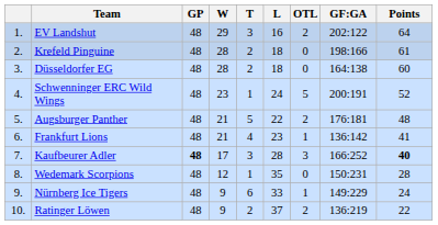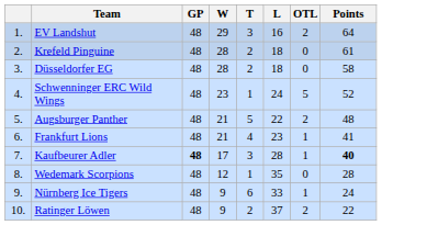 <table class="wikitable">
 <tr>
 <th width="30"></th>
 <th width="200">Team</th>
 <th width="30">GP</th>
 <th width="30">W</th>
 <th width="30">T</th>
 <th width="30">L</th>
 <th width="30">OTL</th>
-<th width="70">GF:GA</th>
 <th width="70">Points</th>
 </tr>
 <tr bgcolor=#BCD2EE align="center">
 <td>1.</td>
 <td align="left"><a href='#'>EV Landshut</a></td>
 <td>48</td>
 <td>29</td>
 <td>3</td>
 <td>16</td>
 <td>2</td>
-<td>202:122</td>
 <td>64</td>
 </tr>
 <tr bgcolor=#BCD2EE align="center">
 <td>2.</td>
 <td align="left"><a href='#'>Krefeld Pinguine</a></td>
 <td>48</td>
 <td>28</td>
 <td>2</td>
 <td>18</td>
 <td>0</td>
-<td>198:166</td>
 <td>61</td>
 </tr>
 <tr bgcolor=#CAE1FF align="center">
 <td>3.</td>
 <td align="left"><a href='#'>Düsseldorfer EG</a></td>
 <td>48</td>
 <td>28</td>
 <td>2</td>
 <td>18</td>
 <td>0</td>
-<td>164:138</td>
-<td>60</td>
+<td>58</td>
 </tr>
 <tr bgcolor=#CAE1FF align="center">
 <td>4.</td>
 <td align="left"><a href='#'>Schwenninger ERC Wild Wings</a></td>
 <td>48</td>
 <td>23</td>
 <td>1</td>
 <td>24</td>
 <td>5</td>
-<td>200:191</td>
 <td>52</td>
 </tr>
 <tr bgcolor=#CAE1FF align="center">
 <td>5.</td>
 <td align="left"><a href='#'>Augsburger Panther</a></td>
 <td>48</td>
 <td>21</td>
 <td>5</td>
 <td>22</td>
 <td>2</td>
-<td>176:181</td>
 <td>48</td>
 </tr>
 <tr bgcolor=#CAE1FF align="center">
 <td>6.</td>
 <td align="left"><a href='#'>Frankfurt Lions</a></td>
 <td>48</td>
 <td>21</td>
 <td>4</td>
 <td>23</td>
 <td>1</td>
-<td>136:142</td>
 <td>41</td>
 </tr>
 <tr bgcolor=#CAE1FF align="center">
 <td>7.</td>
 <td align="left"><a href='#'>Kaufbeurer Adler</a></td>
 <td><strong>48</strong></td>
 <td>17</td>
 <td>3</td>
 <td>28</td>
-<td>3</td>
-<td>166:252</td>
+<td>1</td>
 <td><strong>40</strong></td>
 </tr>
 <tr bgcolor=#CAE1FF align="center">
 <td>8.</td>
 <td align="left"><a href='#'>Wedemark Scorpions</a></td>
 <td>48</td>
 <td>12</td>
 <td>1</td>
 <td>35</td>
 <td>0</td>
-<td>150:231</td>
 <td>28</td>
 </tr>
 <tr bgcolor=#CAE1FF align="center">
 <td>9.</td>
 <td align="left"><a href='#'>Nürnberg Ice Tigers</a></td>
 <td>48</td>
 <td>9</td>
 <td>6</td>
 <td>33</td>
 <td>1</td>
-<td>149:229</td>
 <td>24</td>
 </tr>
 <tr bgcolor=#CAE1FF align="center">
 <td>10.</td>
 <td align="left"><a href='#'>Ratinger Löwen</a></td>
 <td>48</td>
 <td>9</td>
 <td>2</td>
 <td>37</td>
 <td>2</td>
-<td>136:219</td>
 <td>22</td>
 </tr>
 </table>
